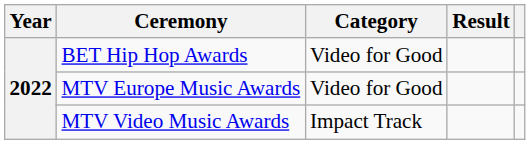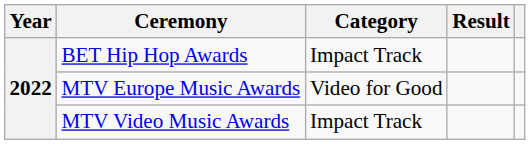 <table class="wikitable plainrowheaders">
 <tr>
 <th scope="col">Year</th>
 <th scope="col">Ceremony</th>
 <th scope="col">Category</th>
 <th scope="col">Result</th>
 <th scope="col"></th>
 </tr>
 <tr>
 <th rowspan="3">2022</th>
 <td><a href='#'>BET Hip Hop Awards</a></td>
-<td>Video for Good</td>
+<td>Impact Track</td>
 <td></td>
 <td style="text-align:center;"></td>
 </tr>
 <tr>
 <td><a href='#'>MTV Europe Music Awards</a></td>
 <td>Video for Good</td>
 <td></td>
 <td style="text-align:center;"></td>
 </tr>
 <tr>
 <td><a href='#'>MTV Video Music Awards</a></td>
 <td>Impact Track</td>
 <td></td>
 <td style="text-align:center;"></td>
 </tr>
 </table>
